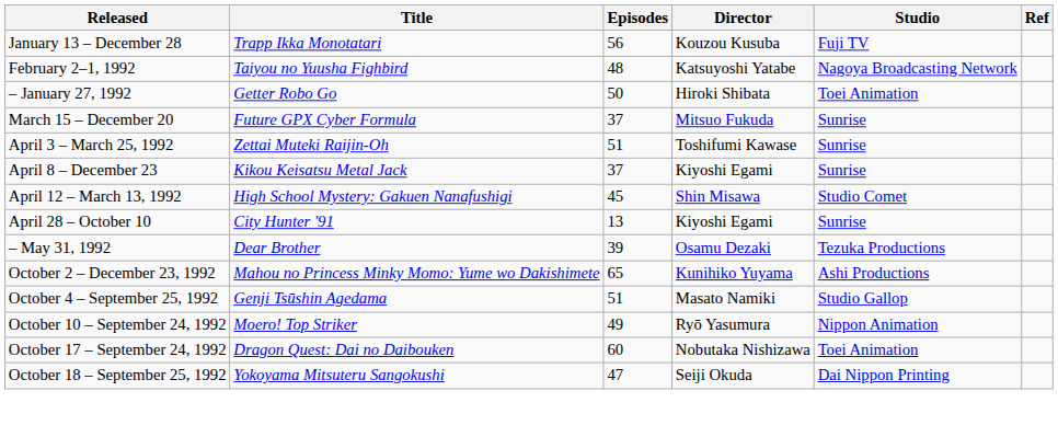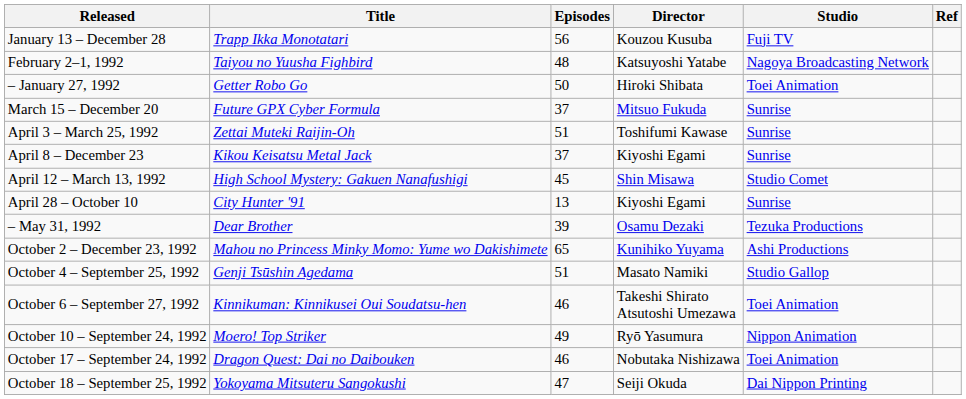 <table class="wikitable sortable" border="1">
 <tr>
 <th>Released</th>
 <th>Title</th>
 <th>Episodes</th>
 <th>Director</th>
 <th>Studio</th>
 <th>Ref</th>
 </tr>
 <tr>
 <td>January 13 – December 28</td>
 <td><em><a href='#'>Trapp Ikka Monotatari</a></em></td>
 <td>56</td>
 <td>Kouzou Kusuba</td>
 <td><a href='#'>Fuji TV</a></td>
 <td></td>
 </tr>
 <tr>
 <td>February 2–1, 1992</td>
 <td><em><a href='#'>Taiyou no Yuusha Fighbird</a></em></td>
 <td>48</td>
 <td>Katsuyoshi Yatabe</td>
 <td><a href='#'>Nagoya Broadcasting Network</a></td>
 <td></td>
 </tr>
 <tr>
 <td>  – January 27, 1992</td>
 <td><em><a href='#'>Getter Robo Go</a></em></td>
 <td>50</td>
 <td>Hiroki Shibata</td>
 <td><a href='#'>Toei Animation</a></td>
 <td></td>
 </tr>
 <tr>
 <td>March 15 – December 20</td>
 <td><em><a href='#'>Future GPX Cyber Formula</a></em></td>
 <td>37</td>
 <td><a href='#'>Mitsuo Fukuda</a></td>
 <td><a href='#'>Sunrise</a></td>
 <td></td>
 </tr>
 <tr>
 <td>April 3 – March 25, 1992</td>
 <td><em><a href='#'>Zettai Muteki Raijin-Oh</a></em></td>
 <td>51</td>
 <td>Toshifumi Kawase</td>
 <td><a href='#'>Sunrise</a></td>
 <td></td>
 </tr>
 <tr>
 <td>April 8 – December 23</td>
 <td><em><a href='#'>Kikou Keisatsu Metal Jack</a></em></td>
 <td>37</td>
 <td>Kiyoshi Egami</td>
 <td><a href='#'>Sunrise</a></td>
 <td></td>
 </tr>
 <tr>
 <td>April 12 – March 13, 1992</td>
 <td><em><a href='#'>High School Mystery: Gakuen Nanafushigi</a></em></td>
 <td>45</td>
 <td><a href='#'>Shin Misawa</a></td>
 <td><a href='#'>Studio Comet</a></td>
 <td></td>
 </tr>
 <tr>
 <td>April 28 – October 10</td>
 <td><em><a href='#'>City Hunter '91</a></em></td>
 <td>13</td>
 <td>Kiyoshi Egami</td>
 <td><a href='#'>Sunrise</a></td>
 <td></td>
 </tr>
 <tr>
 <td> – May 31, 1992</td>
 <td><em><a href='#'>Dear Brother</a></em></td>
 <td>39</td>
 <td><a href='#'>Osamu Dezaki</a></td>
 <td><a href='#'>Tezuka Productions</a></td>
 <td></td>
 </tr>
 <tr>
 <td>October 2 – December 23, 1992</td>
 <td><em><a href='#'>Mahou no Princess Minky Momo: Yume wo Dakishimete</a></em></td>
 <td>65</td>
 <td><a href='#'>Kunihiko Yuyama</a></td>
 <td><a href='#'>Ashi Productions</a></td>
 <td></td>
 </tr>
 <tr>
 <td>October 4 – September 25, 1992</td>
 <td><em><a href='#'>Genji Tsūshin Agedama</a></em></td>
 <td>51</td>
 <td>Masato Namiki</td>
 <td><a href='#'>Studio Gallop</a></td>
 <td></td>
 </tr>
 <tr>
+<td>October 6 – September 27, 1992</td>
+<td><em><a href='#'>Kinnikuman: Kinnikusei Oui Soudatsu-hen</a></em></td>
+<td>46</td>
+<td>Takeshi Shirato<br>Atsutoshi Umezawa</td>
+<td><a href='#'>Toei Animation</a></td>
+<td></td>
+</tr>
+<tr>
 <td>October 10 – September 24, 1992</td>
 <td><em><a href='#'>Moero! Top Striker</a></em></td>
 <td>49</td>
 <td>Ryō Yasumura</td>
 <td><a href='#'>Nippon Animation</a></td>
 <td></td>
 </tr>
 <tr>
 <td>October 17 – September 24, 1992</td>
 <td><em><a href='#'>Dragon Quest: Dai no Daibouken</a></em></td>
-<td>60</td>
+<td>46</td>
 <td>Nobutaka Nishizawa</td>
 <td><a href='#'>Toei Animation</a></td>
 <td></td>
 </tr>
 <tr>
 <td>October 18 – September 25, 1992</td>
 <td><em><a href='#'>Yokoyama Mitsuteru Sangokushi</a></em></td>
 <td>47</td>
 <td>Seiji Okuda</td>
 <td><a href='#'>Dai Nippon Printing</a></td>
 <td></td>
 </tr>
 </table>
